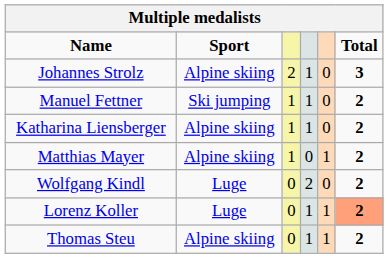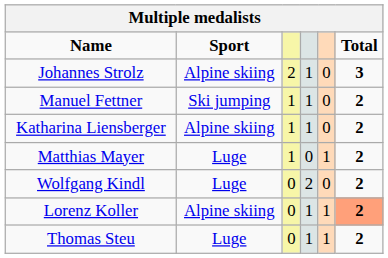 <table class="wikitable" style="font-size:85%; float:right; clear:right; min-width:308px">
 <tr bgcolor=EFEFEF>
 <th colspan=8><strong>Multiple medalists</strong></th>
 </tr>
 <tr align=center>
 <td><strong>Name</strong></td>
 <td><strong>Sport</strong></td>
 <td bgcolor=F7F6A8></td>
 <td bgcolor=DCE5E5></td>
 <td bgcolor=FFDAB9></td>
 <td><strong>Total</strong></td>
 </tr>
 <tr align=center>
 <td><a href='#'>Johannes Strolz</a></td>
 <td><a href='#'>Alpine skiing</a></td>
 <td bgcolor=F7F6A8>2</td>
 <td bgcolor=DCE5E5>1</td>
 <td bgcolor=FFDAB9>0</td>
 <td><strong>3</strong></td>
 </tr>
 <tr align=center>
 <td><a href='#'>Manuel Fettner</a></td>
 <td><a href='#'>Ski jumping</a></td>
 <td bgcolor=F7F6A8>1</td>
 <td bgcolor=DCE5E5>1</td>
 <td bgcolor=FFDAB9>0</td>
 <td><strong>2</strong></td>
 </tr>
 <tr align=center>
 <td><a href='#'>Katharina Liensberger</a></td>
 <td><a href='#'>Alpine skiing</a></td>
 <td bgcolor=F7F6A8>1</td>
 <td bgcolor=DCE5E5>1</td>
 <td bgcolor=FFDAB9>0</td>
 <td><strong>2</strong></td>
 </tr>
 <tr align=center>
 <td><a href='#'>Matthias Mayer</a></td>
-<td><a href='#'>Alpine skiing</a></td>
+<td><a href='#'>Luge</a></td>
 <td bgcolor=F7F6A8>1</td>
 <td bgcolor=DCE5E5>0</td>
 <td bgcolor=FFDAB9>1</td>
 <td><strong>2</strong></td>
 </tr>
 <tr align=center>
 <td><a href='#'>Wolfgang Kindl</a></td>
 <td><a href='#'>Luge</a></td>
 <td bgcolor=F7F6A8>0</td>
 <td bgcolor=DCE5E5>2</td>
 <td bgcolor=FFDAB9>0</td>
 <td><strong>2</strong></td>
 </tr>
 <tr align=center>
 <td><a href='#'>Lorenz Koller</a></td>
-<td><a href='#'>Luge</a></td>
+<td><a href='#'>Alpine skiing</a></td>
 <td bgcolor=F7F6A8>0</td>
 <td bgcolor=DCE5E5>1</td>
 <td bgcolor=FFDAB9>1</td>
 <td style="background: lightsalmon;"><strong>2</strong></td>
 </tr>
 <tr align=center>
 <td><a href='#'>Thomas Steu</a></td>
-<td><a href='#'>Alpine skiing</a></td>
+<td><a href='#'>Luge</a></td>
 <td bgcolor=F7F6A8>0</td>
 <td bgcolor=DCE5E5>1</td>
 <td bgcolor=FFDAB9>1</td>
 <td><strong>2</strong></td>
 </tr>
 </table>
